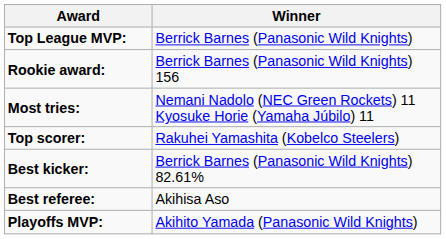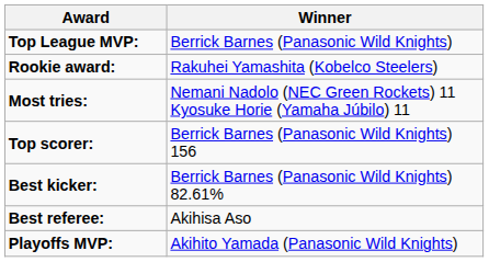 <table class="wikitable" style="font-size:95%; text-align:left;">
 <tr>
 <th style="width:150px;">Award</th>
 <th style="width:300px;">Winner</th>
 </tr>
 <tr>
 <td><strong>Top League MVP:</strong></td>
 <td><a href='#'>Berrick Barnes</a> (<a href='#'>Panasonic Wild Knights</a>)</td>
 </tr>
 <tr>
 <td><strong>Rookie award:</strong></td>
-<td><a href='#'>Berrick Barnes</a> (<a href='#'>Panasonic Wild Knights</a>) 156</td>
+<td><a href='#'>Rakuhei Yamashita</a> (<a href='#'>Kobelco Steelers</a>)</td>
 </tr>
 <tr>
 <td><strong>Most tries:</strong></td>
 <td><a href='#'>Nemani Nadolo</a> (<a href='#'>NEC Green Rockets</a>) 11 <br> <a href='#'>Kyosuke Horie</a> (<a href='#'>Yamaha Júbilo</a>) 11 <br> </td>
 </tr>
 <tr>
 <td><strong>Top scorer:</strong></td>
-<td><a href='#'>Rakuhei Yamashita</a> (<a href='#'>Kobelco Steelers</a>)</td>
+<td><a href='#'>Berrick Barnes</a> (<a href='#'>Panasonic Wild Knights</a>) 156</td>
 </tr>
 <tr>
 <td><strong>Best kicker:</strong></td>
 <td><a href='#'>Berrick Barnes</a> (<a href='#'>Panasonic Wild Knights</a>) 82.61%</td>
 </tr>
 <tr>
 <td><strong>Best referee:</strong></td>
 <td>Akihisa Aso</td>
 </tr>
 <tr>
 <td><strong>Playoffs MVP:</strong></td>
 <td><a href='#'>Akihito Yamada</a> (<a href='#'>Panasonic Wild Knights</a>)</td>
 </tr>
 </table>
